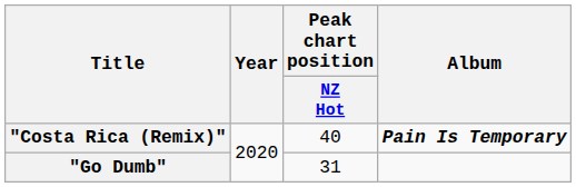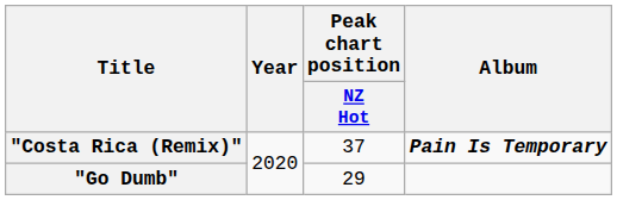 <table class="wikitable plainrowheaders" style="text-align:center;">
 <tr>
 <th scope="col" rowspan="2">Title</th>
 <th scope="col" rowspan="2">Year</th>
 <th scope="col" colspan="1">Peak chart position</th>
 <th scope="col" rowspan="2">Album</th>
 </tr>
 <tr>
 <th scope="col" style="width:3em;font-size:90%;"><a href='#'>NZ<br>Hot</a><br></th>
 </tr>
 <tr>
 <th scope="row">"Costa Rica (Remix)"<br></th>
 <td rowspan="2">2020</td>
-<td>40</td>
+<td>37</td>
 <td><strong><em>Pain Is Temporary</em></strong></td>
 </tr>
 <tr>
 <th scope="row">"Go Dumb"<br></th>
-<td>31</td>
+<td>29</td>
 <td></td>
 </tr>
 </table>
